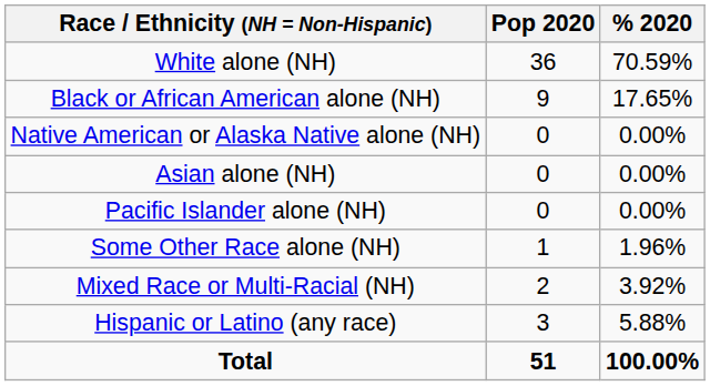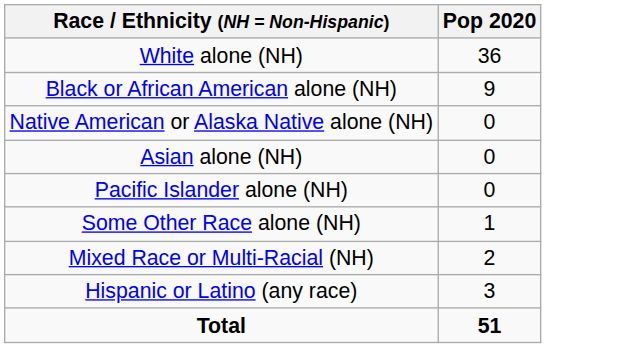 <table class="wikitable" style="text-align:center;">
 <tr>
 <th>Race / Ethnicity <small>(<em>NH = Non-Hispanic</em>)</small></th>
 <th>Pop 2020</th>
-<th>% 2020</th>
 </tr>
 <tr>
 <td><a href='#'>White</a> alone (NH)</td>
 <td>36</td>
-<td>70.59%</td>
 </tr>
 <tr>
 <td><a href='#'>Black or African American</a> alone (NH)</td>
 <td>9</td>
-<td>17.65%</td>
 </tr>
 <tr>
 <td><a href='#'>Native American</a> or <a href='#'>Alaska Native</a> alone (NH)</td>
 <td>0</td>
-<td>0.00%</td>
 </tr>
 <tr>
 <td><a href='#'>Asian</a> alone (NH)</td>
 <td>0</td>
-<td>0.00%</td>
 </tr>
 <tr>
 <td><a href='#'>Pacific Islander</a> alone (NH)</td>
 <td>0</td>
-<td>0.00%</td>
 </tr>
 <tr>
 <td><a href='#'>Some Other Race</a> alone (NH)</td>
 <td>1</td>
-<td>1.96%</td>
 </tr>
 <tr>
 <td><a href='#'>Mixed Race or Multi-Racial</a> (NH)</td>
 <td>2</td>
-<td>3.92%</td>
 </tr>
 <tr>
 <td><a href='#'>Hispanic or Latino</a> (any race)</td>
 <td>3</td>
-<td>5.88%</td>
 </tr>
 <tr>
 <td><strong>Total</strong></td>
 <td><strong>51</strong></td>
-<td><strong>100.00%</strong></td>
 </tr>
 </table>
